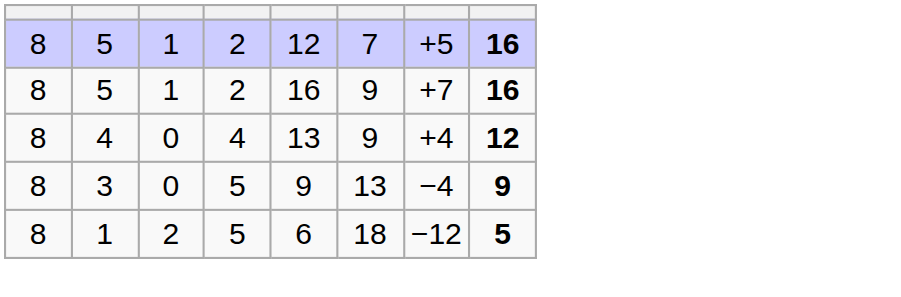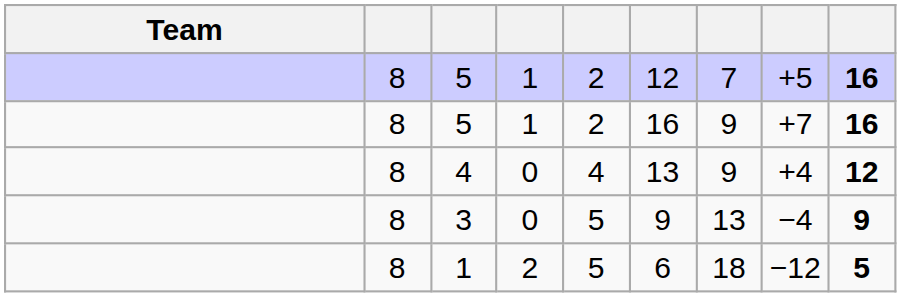 <table class="wikitable" style="text-align:center; font-size:90%">
 <tr>
+<th width=165>Team</th>
 <th width=25></th>
 <th width=25></th>
 <th width=25></th>
 <th width=25></th>
 <th width=25></th>
 <th width=25></th>
 <th width=25></th>
 <th width=25></th>
 </tr>
 <tr style="background:#ccf;">
+<td align=left></td>
 <td>8</td>
 <td>5</td>
 <td>1</td>
 <td>2</td>
 <td>12</td>
 <td>7</td>
 <td>+5</td>
 <td><strong>16</strong></td>
 </tr>
 <tr>
+<td align=left></td>
 <td>8</td>
 <td>5</td>
 <td>1</td>
 <td>2</td>
 <td>16</td>
 <td>9</td>
 <td>+7</td>
 <td><strong>16</strong></td>
 </tr>
 <tr>
+<td align=left></td>
 <td>8</td>
 <td>4</td>
 <td>0</td>
 <td>4</td>
 <td>13</td>
 <td>9</td>
 <td>+4</td>
 <td><strong>12</strong></td>
 </tr>
 <tr>
+<td align=left></td>
 <td>8</td>
 <td>3</td>
 <td>0</td>
 <td>5</td>
 <td>9</td>
 <td>13</td>
 <td>−4</td>
 <td><strong>9</strong></td>
 </tr>
 <tr>
+<td align=left></td>
 <td>8</td>
 <td>1</td>
 <td>2</td>
 <td>5</td>
 <td>6</td>
 <td>18</td>
 <td>−12</td>
 <td><strong>5</strong></td>
 </tr>
 </table>
